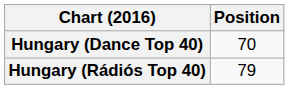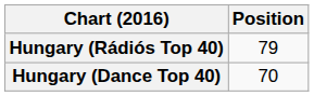 <table class="wikitable sortable plainrowheaders" style="text-align:center;">
 <tr>
 <th>Chart (2016)</th>
 <th>Position</th>
 </tr>
 <tr>
+<th scope="row">Hungary (Rádiós Top 40)</th>
+<td>79</td>
+</tr>
+<tr>
 <th scope="row">Hungary (Dance Top 40)</th>
 <td>70</td>
 </tr>
-<tr>
-<th scope="row">Hungary (Rádiós Top 40)</th>
-<td>79</td>
-</tr>
 </table>
